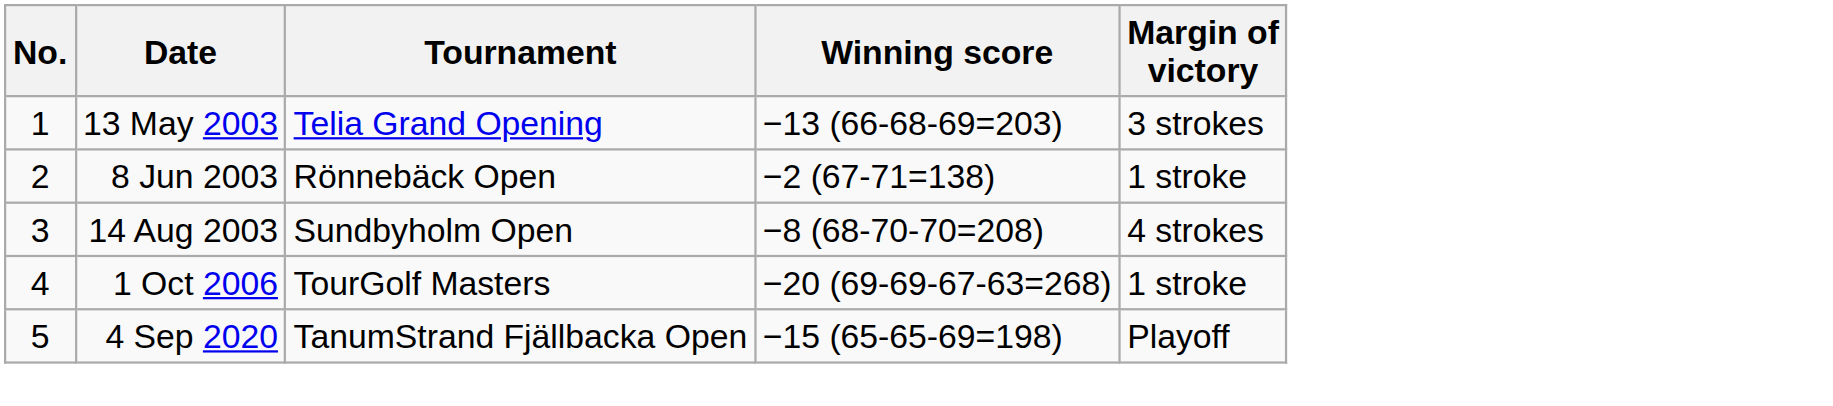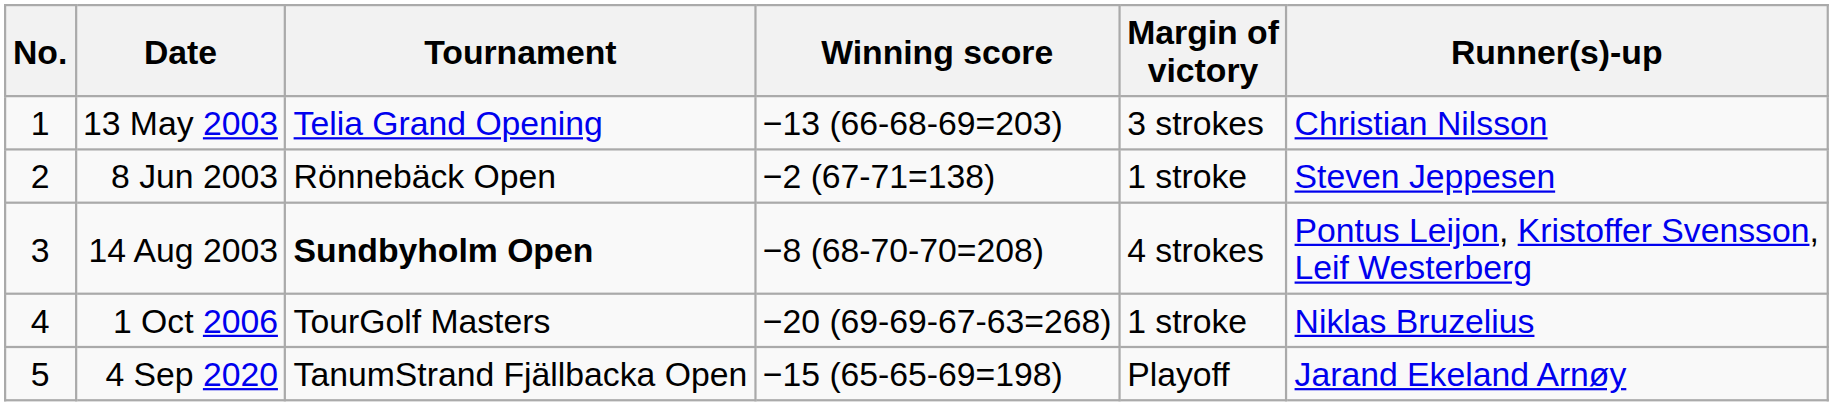 <table class="wikitable" style="font-size:95%;">
 <tr>
 <th>No.</th>
 <th>Date</th>
 <th>Tournament</th>
 <th>Winning score</th>
 <th>Margin of<br>victory</th>
+<th>Runner(s)-up</th>
 </tr>
 <tr>
 <td align=center>1</td>
 <td align=right>13 May <a href='#'>2003</a></td>
 <td><a href='#'>Telia Grand Opening</a></td>
 <td>−13 (66-68-69=203)</td>
 <td>3 strokes</td>
+<td> <a href='#'>Christian Nilsson</a></td>
 </tr>
 <tr>
 <td align=center>2</td>
 <td align=right>8 Jun 2003</td>
 <td>Rönnebäck Open</td>
 <td>−2 (67-71=138)</td>
 <td>1 stroke</td>
+<td> <a href='#'>Steven Jeppesen</a></td>
 </tr>
 <tr>
 <td align=center>3</td>
 <td align=right>14 Aug 2003</td>
-<td>Sundbyholm Open</td>
+<td><strong>Sundbyholm Open</strong></td>
 <td>−8 (68-70-70=208)</td>
 <td>4 strokes</td>
+<td> <a href='#'>Pontus Leijon</a>,  <a href='#'>Kristoffer Svensson</a>,<br> <a href='#'>Leif Westerberg</a></td>
 </tr>
 <tr>
 <td align=center>4</td>
 <td align=right>1 Oct <a href='#'>2006</a></td>
 <td>TourGolf Masters</td>
 <td>−20 (69-69-67-63=268)</td>
 <td>1 stroke</td>
+<td> <a href='#'>Niklas Bruzelius</a></td>
 </tr>
 <tr>
 <td align=center>5</td>
 <td align=right>4 Sep <a href='#'>2020</a></td>
 <td>TanumStrand Fjällbacka Open</td>
 <td>−15 (65-65-69=198)</td>
 <td>Playoff</td>
+<td> <a href='#'>Jarand Ekeland Arnøy</a></td>
 </tr>
 </table>
